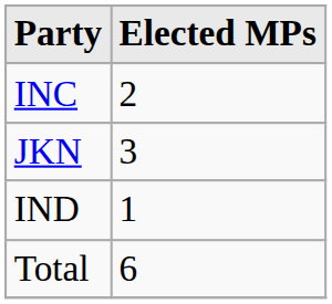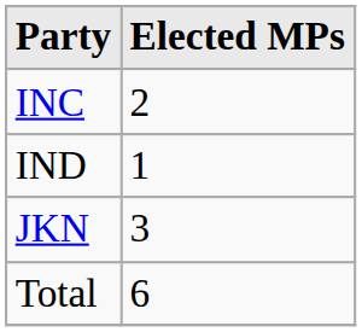 <table class="wikitable sortable">
 <tr>
 <th style="background-color:#E9E9E9" align="left" valign="top">Party</th>
 <th style="background-color:#E9E9E9" align="center" valign="top">Elected MPs</th>
 </tr>
 <tr>
 <td><a href='#'>INC</a></td>
 <td>2</td>
 </tr>
 <tr>
+<td>IND</td>
+<td>1</td>
+</tr>
+<tr>
 <td><a href='#'>JKN</a></td>
 <td>3</td>
-</tr>
-<tr>
-<td>IND</td>
-<td>1</td>
 </tr>
 <tr>
 <td>Total</td>
 <td>6</td>
 </tr>
 <tr>
 </tr>
 </table>
